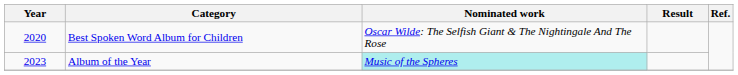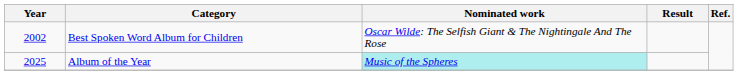 <table class=wikitable>
 <tr>
 <th scope="col" style="width:5em;">Year</th>
 <th scope="col" style="width:26em;">Category</th>
 <th scope="col" style="width:25em;">Nominated work</th>
 <th scope="col" style="width:5em;">Result</th>
 <th>Ref.</th>
 </tr>
 <tr>
-<td style="text-align:center;"><a href='#'>2020</a></td>
+<td style="text-align:center;"><a href='#'>2002</a></td>
 <td><a href='#'>Best Spoken Word Album for Children</a></td>
 <td><em><a href='#'>Oscar Wilde</a>: The Selfish Giant & The Nightingale And The Rose</em></td>
 <td></td>
 <td style="text-align:center;", rowspan=2></td>
 </tr>
 <tr>
-<td style="text-align:center;"><a href='#'>2023</a></td>
+<td style="text-align:center;"><a href='#'>2025</a></td>
 <td><a href='#'>Album of the Year</a></td>
 <td style="background: paleturquoise;"><em><a href='#'>Music of the Spheres</a></em></td>
 <td></td>
 </tr>
 <tr>
 </tr>
 </table>
